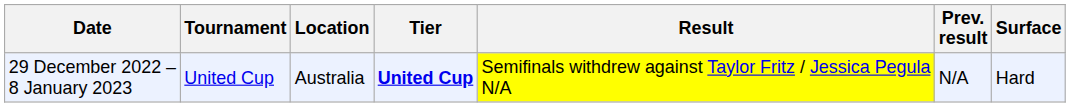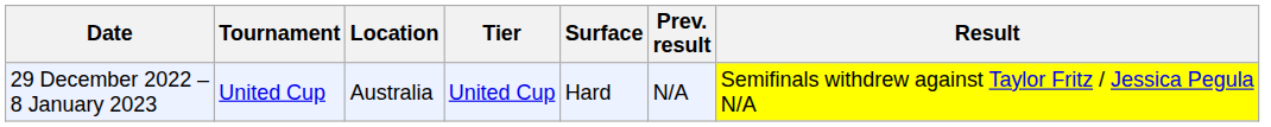 <table class="wikitable">
 <tr>
 <th>Date</th>
 <th>Tournament</th>
 <th>Location</th>
 <th>Tier</th>
+<th>Surface</th>
+<th>Prev.<br>result</th>
 <th>Result</th>
-<th>Prev.<br>result</th>
-<th>Surface</th>
 </tr>
 <tr style="background:#ecf2ff">
 <td>29 December 2022 –<br>8 January 2023</td>
 <td><a href='#'>United Cup</a></td>
 <td>Australia</td>
-<td><strong><a href='#'>United Cup</a></strong></td>
+<td><a href='#'>United Cup</a></td>
+<td>Hard</td>
+<td>N/A</td>
 <td style="background:yellow">Semifinals withdrew against  <a href='#'>Taylor Fritz</a> /  <a href='#'>Jessica Pegula</a><br>N/A</td>
-<td>N/A</td>
-<td>Hard</td>
 </tr>
 </table>
